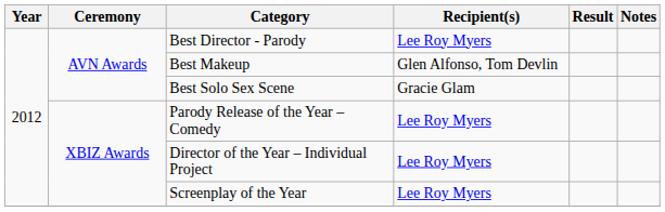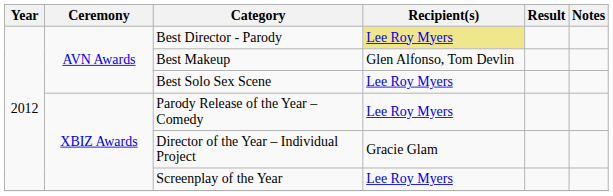 <table class="wikitable" style="width:55%;">
 <tr>
 <th style="width:7%;">Year</th>
 <th style="width:20%;">Ceremony</th>
 <th style="width:42%;">Category</th>
 <th style="width:42%;">Recipient(s)</th>
 <th style="width:8%;">Result</th>
 <th style="width:8%;">Notes</th>
 </tr>
 <tr>
 <td rowspan=6 align=center>2012</td>
 <td rowspan=3 align=center><a href='#'>AVN Awards</a></td>
 <td>Best Director - Parody</td>
-<td><a href='#'>Lee Roy Myers</a></td>
+<td style="background: khaki;"><a href='#'>Lee Roy Myers</a></td>
 <td></td>
 <td></td>
 </tr>
 <tr>
 <td>Best Makeup</td>
 <td>Glen Alfonso, Tom Devlin</td>
 <td></td>
 <td></td>
 </tr>
 <tr>
 <td>Best Solo Sex Scene</td>
-<td>Gracie Glam</td>
+<td><a href='#'>Lee Roy Myers</a></td>
 <td></td>
 <td></td>
 </tr>
 <tr>
 <td rowspan=3 align=center><a href='#'>XBIZ Awards</a></td>
 <td>Parody Release of the Year – Comedy</td>
 <td><a href='#'>Lee Roy Myers</a></td>
 <td></td>
 <td></td>
 </tr>
 <tr>
 <td>Director of the Year – Individual Project</td>
-<td><a href='#'>Lee Roy Myers</a></td>
+<td>Gracie Glam</td>
 <td></td>
 <td></td>
 </tr>
 <tr>
 <td>Screenplay of the Year</td>
 <td><a href='#'>Lee Roy Myers</a></td>
 <td></td>
 <td></td>
 </tr>
 <tr>
 </tr>
 </table>
